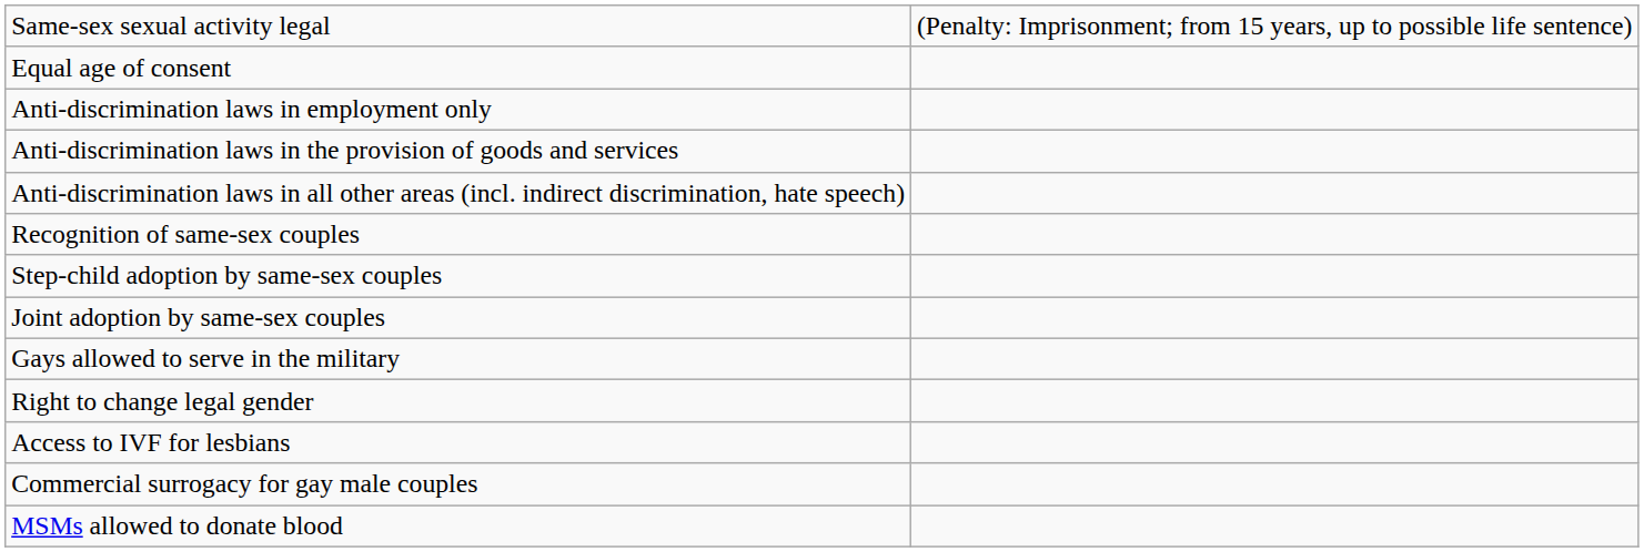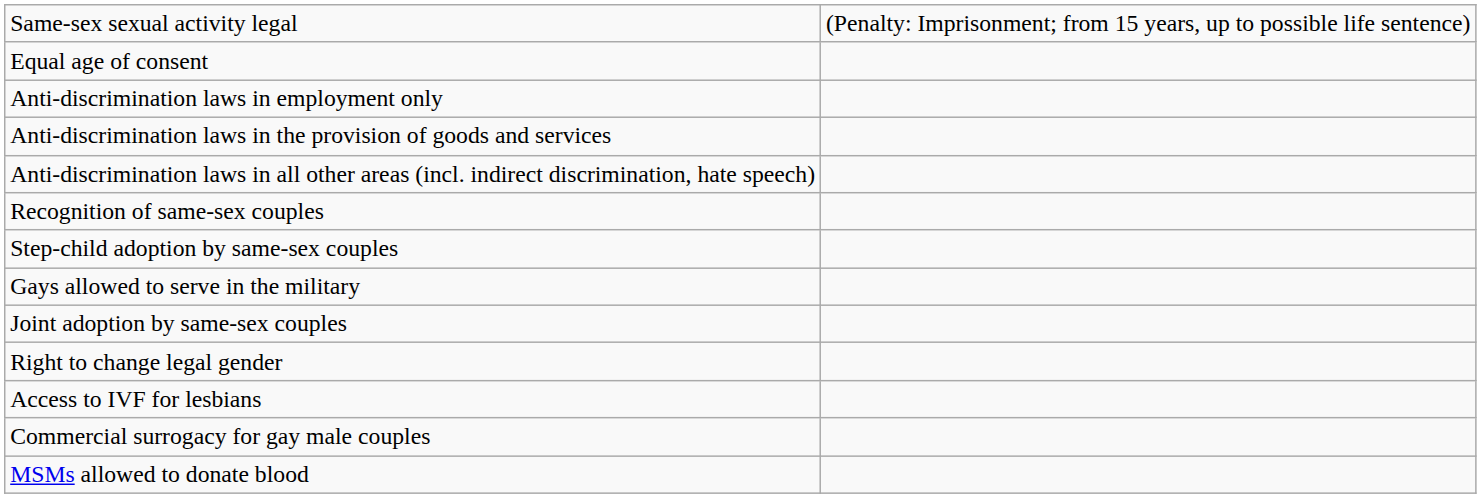 <table class="wikitable">
 <tr>
 <td>Same-sex sexual activity legal</td>
 <td> (Penalty: Imprisonment; from 15 years, up to possible life sentence)</td>
 </tr>
 <tr>
 <td>Equal age of consent</td>
 <td></td>
 </tr>
 <tr>
 <td>Anti-discrimination laws in employment only</td>
 <td></td>
 </tr>
 <tr>
 <td>Anti-discrimination laws in the provision of goods and services</td>
 <td></td>
 </tr>
 <tr>
 <td>Anti-discrimination laws in all other areas (incl. indirect discrimination, hate speech)</td>
 <td></td>
 </tr>
 <tr>
 <td>Recognition of same-sex couples</td>
 <td></td>
 </tr>
 <tr>
 <td>Step-child adoption by same-sex couples</td>
 <td></td>
 </tr>
 <tr>
-<td>Joint adoption by same-sex couples</td>
+<td>Gays allowed to serve in the military</td>
 <td></td>
 </tr>
 <tr>
-<td>Gays allowed to serve in the military</td>
+<td>Joint adoption by same-sex couples</td>
 <td></td>
 </tr>
 <tr>
 <td>Right to change legal gender</td>
 <td></td>
 </tr>
 <tr>
 <td>Access to IVF for lesbians</td>
 <td></td>
 </tr>
 <tr>
 <td>Commercial surrogacy for gay male couples</td>
 <td></td>
 </tr>
 <tr>
 <td><a href='#'>MSMs</a> allowed to donate blood</td>
 <td></td>
 </tr>
 </table>
